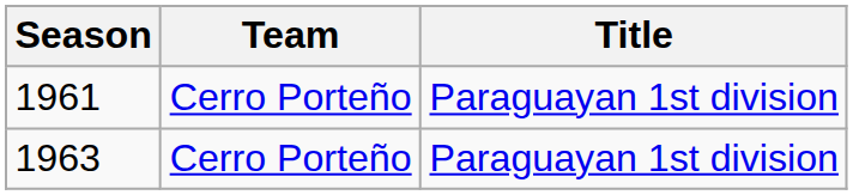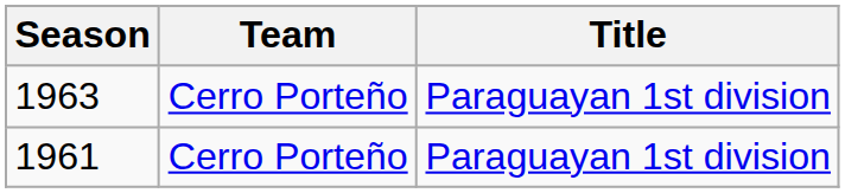 <table class="wikitable">
 <tr>
 <th>Season</th>
 <th>Team</th>
 <th>Title</th>
 </tr>
 <tr>
+<td>1963</td>
+<td><a href='#'>Cerro Porteño</a></td>
+<td><a href='#'>Paraguayan 1st division</a></td>
+</tr>
+<tr>
 <td>1961</td>
 <td><a href='#'>Cerro Porteño</a></td>
 <td><a href='#'>Paraguayan 1st division</a></td>
 </tr>
-<tr>
-<td>1963</td>
-<td><a href='#'>Cerro Porteño</a></td>
-<td><a href='#'>Paraguayan 1st division</a></td>
-</tr>
 </table>
